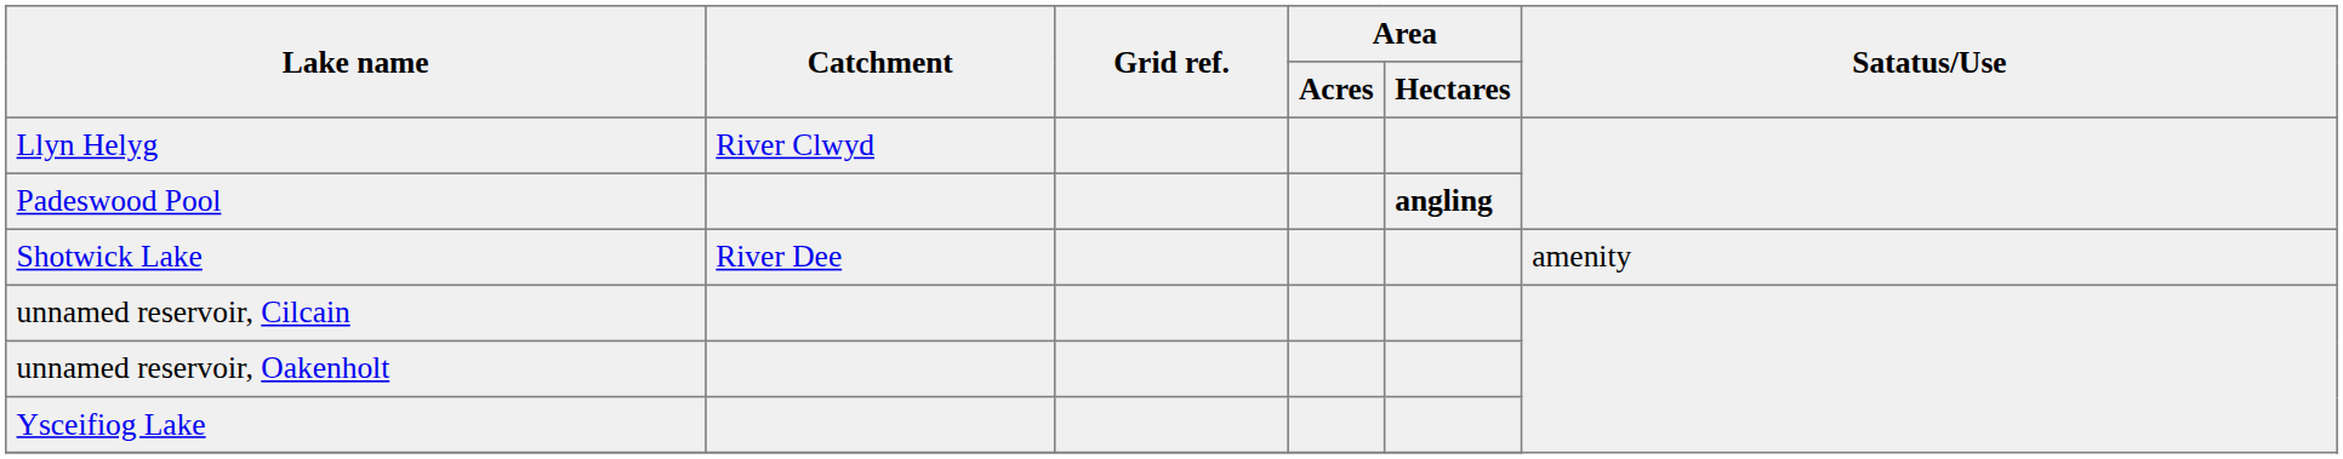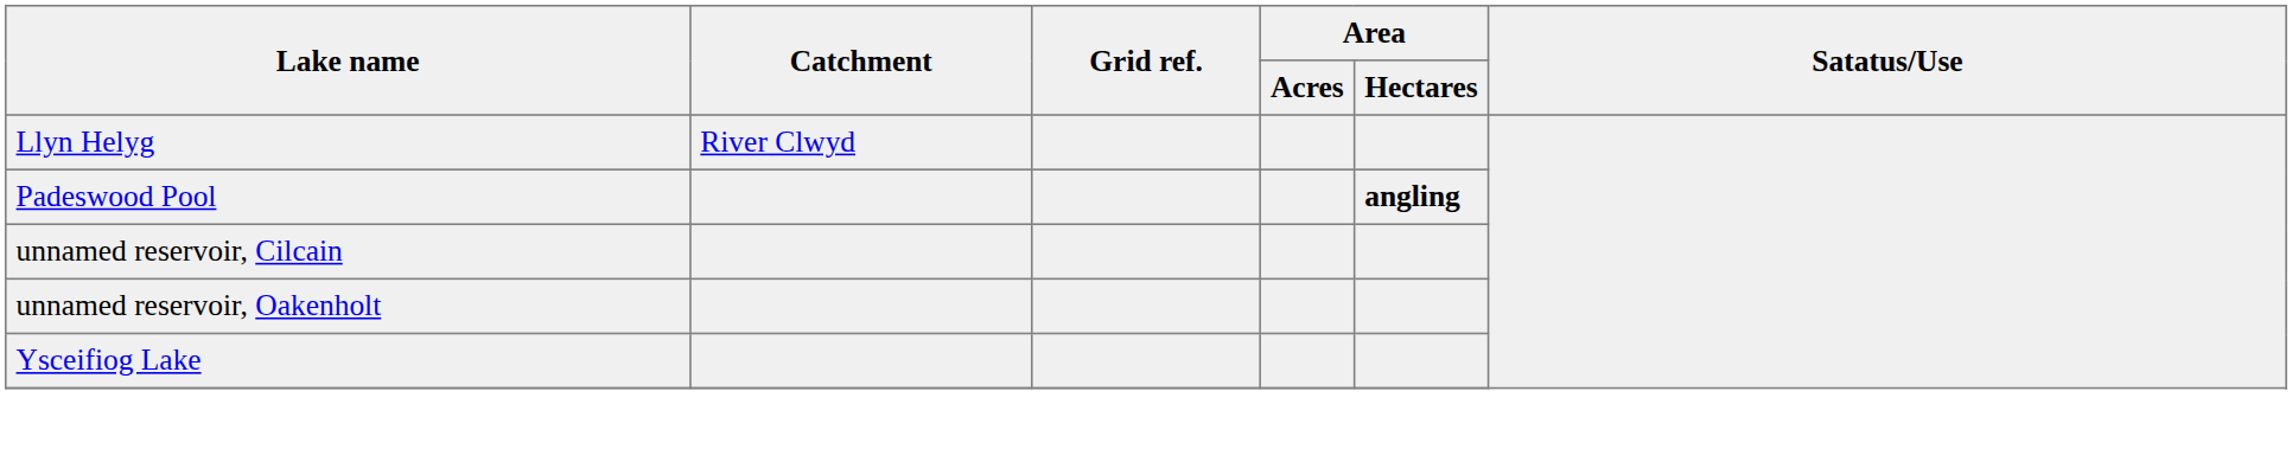 <table border=1 cellspacing=0 cellpadding=5 style="border-collapse: collapse; background:#f0f0f0;" class="sortable">
 <tr>
 <th rowspan=2 width=30%>Lake name</th>
 <th rowspan=2 width=15%>Catchment</th>
 <th rowspan=2 width=10%>Grid ref.</th>
 <th colspan=2 width=10%>Area</th>
 <th rowspan=2 width=35%>Satatus/Use</th>
 </tr>
 <tr>
 <th>Acres</th>
 <th>Hectares</th>
 </tr>
 <tr>
 <td><a href='#'>Llyn Helyg</a></td>
 <td><a href='#'>River Clwyd</a></td>
 <td></td>
 <td></td>
 <td></td>
 </tr>
 <tr>
 <td><a href='#'>Padeswood Pool</a></td>
 <td></td>
 <td></td>
 <td></td>
 <td><strong>angling</strong></td>
 </tr>
 <tr>
-<td><a href='#'>Shotwick Lake</a></td>
-<td><a href='#'>River Dee</a></td>
-<td></td>
-<td></td>
-<td></td>
-<td>amenity</td>
-</tr>
-<tr>
 <td>unnamed reservoir, <a href='#'>Cilcain</a></td>
 <td></td>
 <td></td>
 <td></td>
 <td></td>
 </tr>
 <tr>
 <td>unnamed reservoir, <a href='#'>Oakenholt</a></td>
 <td></td>
 <td></td>
 <td></td>
 <td></td>
 </tr>
 <tr>
 <td><a href='#'>Ysceifiog Lake</a></td>
 <td></td>
 <td></td>
 <td></td>
 <td></td>
 </tr>
 <tr>
 </tr>
 </table>
